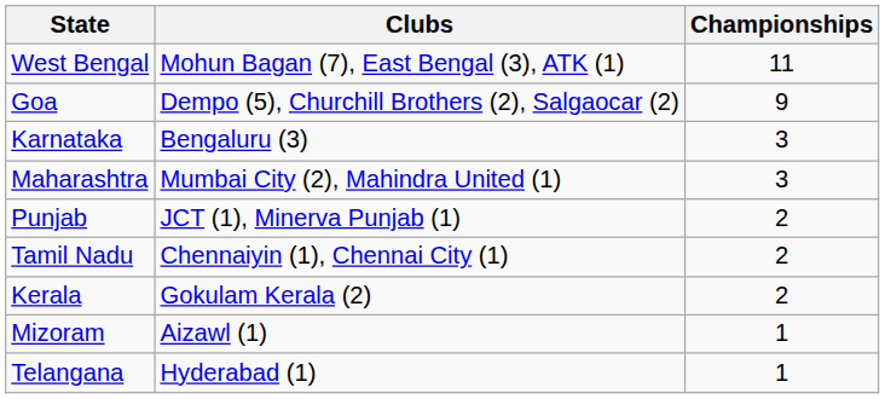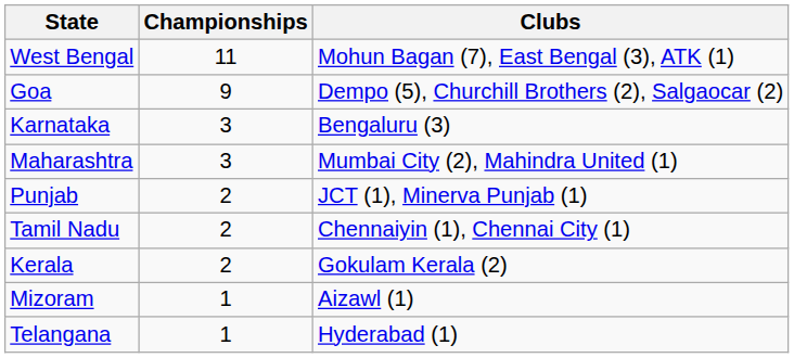 <table class="wikitable">
 <tr>
 <th>State</th>
+<th>Championships</th>
 <th>Clubs</th>
-<th>Championships</th>
 </tr>
 <tr>
 <td><a href='#'>West Bengal</a></td>
+<td align="center">11</td>
 <td><a href='#'>Mohun Bagan</a> (7), <a href='#'>East Bengal</a> (3), <a href='#'>ATK</a> (1)</td>
-<td align="center">11</td>
 </tr>
 <tr>
 <td><a href='#'>Goa</a></td>
+<td align="center">9</td>
 <td><a href='#'>Dempo</a> (5), <a href='#'>Churchill Brothers</a> (2), <a href='#'>Salgaocar</a> (2)</td>
-<td align="center">9</td>
 </tr>
 <tr>
 <td><a href='#'>Karnataka</a></td>
+<td align="center">3</td>
 <td><a href='#'>Bengaluru</a> (3)</td>
-<td align="center">3</td>
 </tr>
 <tr>
 <td><a href='#'>Maharashtra</a></td>
+<td align="center">3</td>
 <td><a href='#'>Mumbai City</a> (2), <a href='#'>Mahindra United</a> (1)</td>
-<td align="center">3</td>
 </tr>
 <tr>
 <td><a href='#'>Punjab</a></td>
+<td align="center">2</td>
 <td><a href='#'>JCT</a> (1), <a href='#'>Minerva Punjab</a> (1)</td>
-<td align="center">2</td>
 </tr>
 <tr>
 <td><a href='#'>Tamil Nadu</a></td>
+<td align="center">2</td>
 <td><a href='#'>Chennaiyin</a> (1), <a href='#'>Chennai City</a> (1)</td>
-<td align="center">2</td>
 </tr>
 <tr>
 <td><a href='#'>Kerala</a></td>
+<td align="center">2</td>
 <td><a href='#'>Gokulam Kerala</a> (2)</td>
-<td align="center">2</td>
 </tr>
 <tr>
 <td><a href='#'>Mizoram</a></td>
+<td align="center">1</td>
 <td><a href='#'>Aizawl</a> (1)</td>
-<td align="center">1</td>
 </tr>
 <tr>
 <td><a href='#'>Telangana</a></td>
+<td align="center">1</td>
 <td><a href='#'>Hyderabad</a> (1)</td>
-<td align="center">1</td>
 </tr>
 </table>
